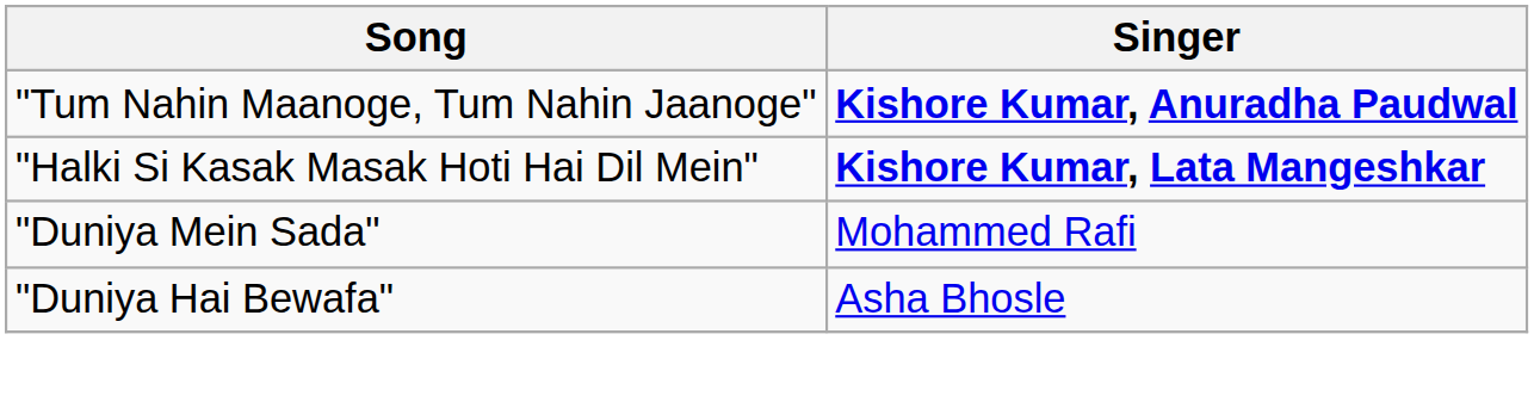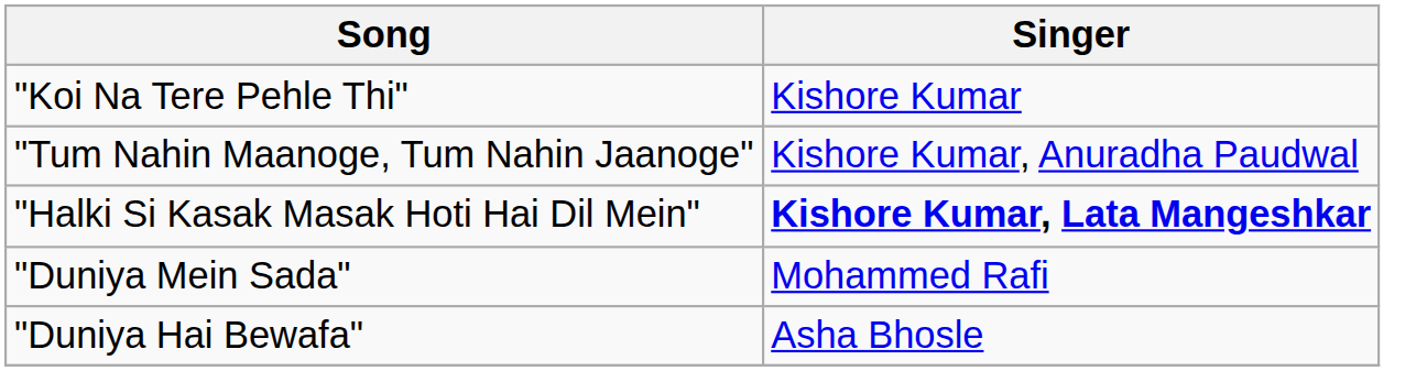 <table class="wikitable">
 <tr>
 <th>Song</th>
 <th>Singer</th>
 </tr>
 <tr>
+<td>"Koi Na Tere Pehle Thi"</td>
+<td><a href='#'>Kishore Kumar</a></td>
+</tr>
+<tr>
 <td>"Tum Nahin Maanoge, Tum Nahin Jaanoge"</td>
-<td><strong><a href='#'>Kishore Kumar</a>, <a href='#'>Anuradha Paudwal</a></strong></td>
+<td><a href='#'>Kishore Kumar</a>, <a href='#'>Anuradha Paudwal</a></td>
 </tr>
 <tr>
 <td>"Halki Si Kasak Masak Hoti Hai Dil Mein"</td>
 <td><strong><a href='#'>Kishore Kumar</a>, <a href='#'>Lata Mangeshkar</a></strong></td>
 </tr>
 <tr>
 <td>"Duniya Mein Sada"</td>
 <td><a href='#'>Mohammed Rafi</a></td>
 </tr>
 <tr>
 <td>"Duniya Hai Bewafa"</td>
 <td><a href='#'>Asha Bhosle</a></td>
 </tr>
 <tr>
 </tr>
 </table>
